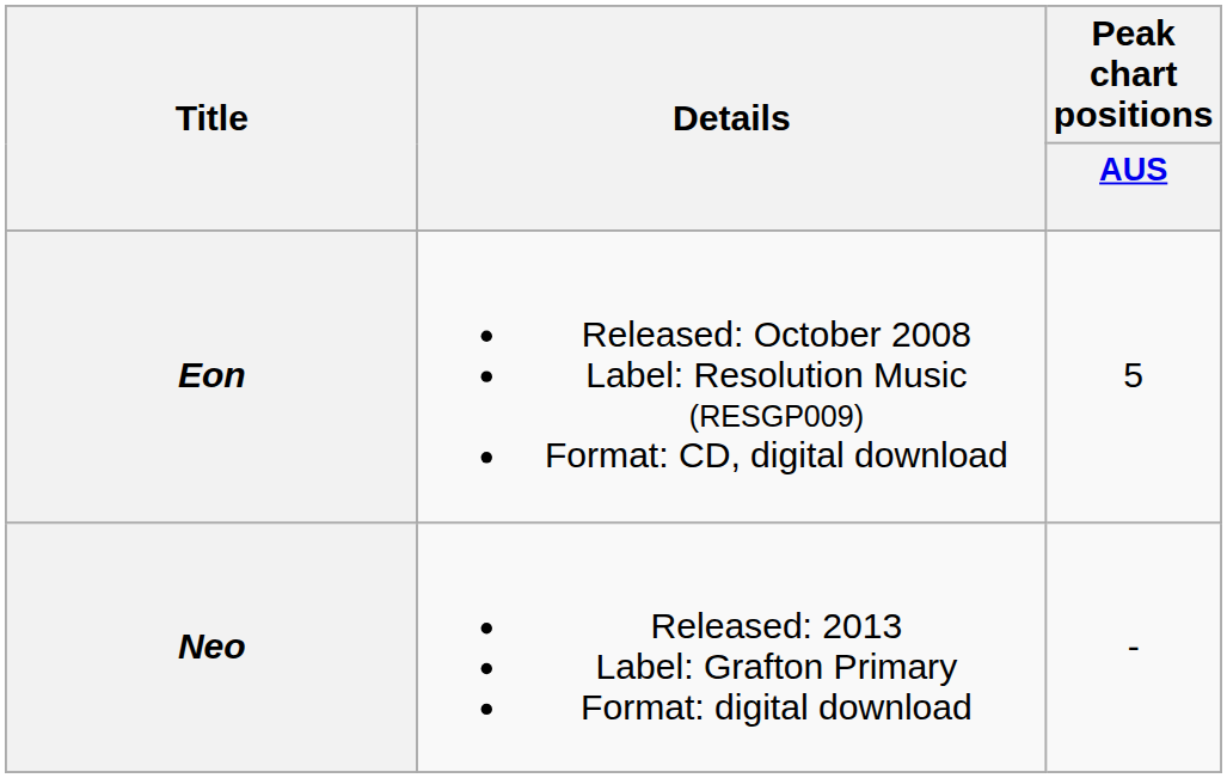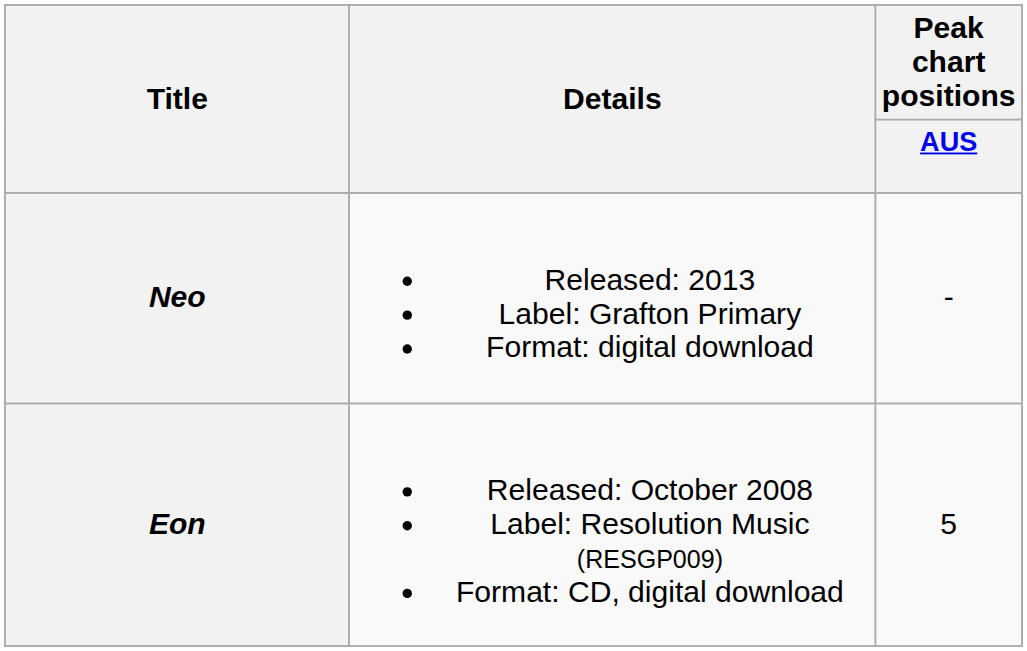 <table class="wikitable plainrowheaders" style="text-align:center;" border="1">
 <tr>
 <th scope="col" rowspan="2" style="width:11em;">Title</th>
 <th scope="col" rowspan="2" style="width:17em;">Details</th>
 <th scope="col" colspan="1">Peak chart positions</th>
 </tr>
 <tr>
 <th scope="col" style="width:3em;font-size:90%;"><a href='#'>AUS<br></a><br></th>
 </tr>
 <tr>
+<th scope="row"><em>Neo</em></th>
+<td><br><ul><li>Released: 2013</li><li>Label: Grafton Primary</li><li>Format: digital download</li></ul></td>
+<td>-</td>
+</tr>
+<tr>
 <th scope="row"><em>Eon</em></th>
 <td><br><ul><li>Released: October 2008</li><li>Label: Resolution Music <small>(RESGP009)</small></li><li>Format: CD, digital download</li></ul></td>
 <td>5</td>
 </tr>
-<tr>
-<th scope="row"><em>Neo</em></th>
-<td><br><ul><li>Released: 2013</li><li>Label: Grafton Primary</li><li>Format: digital download</li></ul></td>
-<td>-</td>
-</tr>
 </table>
